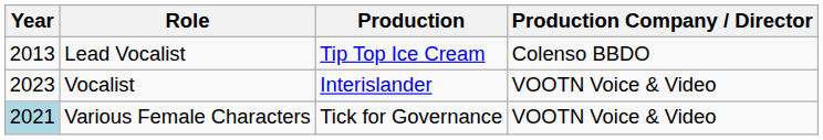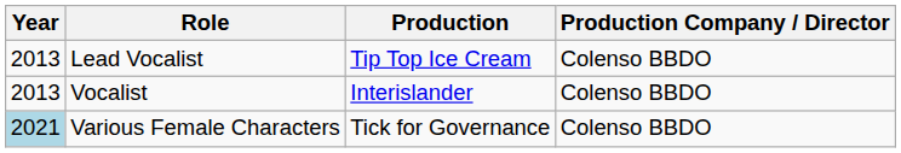 <table class="wikitable">
 <tr>
 <th>Year</th>
 <th>Role</th>
 <th>Production</th>
 <th>Production Company / Director</th>
 </tr>
 <tr>
 <td>2013</td>
 <td>Lead Vocalist</td>
 <td><a href='#'>Tip Top Ice Cream</a></td>
 <td>Colenso BBDO</td>
 </tr>
 <tr>
-<td>2023</td>
+<td>2013</td>
 <td>Vocalist</td>
 <td><a href='#'>Interislander</a></td>
-<td>VOOTN Voice & Video</td>
+<td>Colenso BBDO</td>
 </tr>
 <tr>
 <td style="background: lightblue;">2021</td>
 <td>Various Female Characters</td>
 <td>Tick for Governance</td>
-<td>VOOTN Voice & Video</td>
+<td>Colenso BBDO</td>
 </tr>
 </table>
